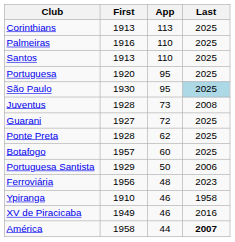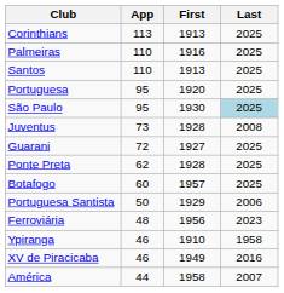 <table class="wikitable sortable">
 <tr>
 <th width=150px>Club</th>
+<th width=50px>App</th>
 <th width=70px>First</th>
-<th width=50px>App</th>
 <th width=70px>Last</th>
 </tr>
 <tr>
 <td><a href='#'>Corinthians</a></td>
+<td align=center>113</td>
 <td align=center>1913</td>
-<td align=center>113</td>
 <td align=center>2025</td>
 </tr>
 <tr>
 <td><a href='#'>Palmeiras</a></td>
+<td align=center>110</td>
 <td align=center>1916</td>
-<td align=center>110</td>
 <td align=center>2025</td>
 </tr>
 <tr>
 <td><a href='#'>Santos</a></td>
+<td align=center>110</td>
 <td align=center>1913</td>
-<td align=center>110</td>
 <td align=center>2025</td>
 </tr>
 <tr>
 <td><a href='#'>Portuguesa</a></td>
+<td align=center>95</td>
 <td align=center>1920</td>
-<td align=center>95</td>
 <td align=center>2025</td>
 </tr>
 <tr>
 <td><a href='#'>São Paulo</a></td>
+<td align=center>95</td>
 <td align=center>1930</td>
-<td align=center>95</td>
 <td align=center style="background: lightblue;">2025</td>
 </tr>
 <tr>
 <td><a href='#'>Juventus</a></td>
+<td align=center>73</td>
 <td align=center>1928</td>
-<td align=center>73</td>
 <td align=center>2008</td>
 </tr>
 <tr>
 <td><a href='#'>Guarani</a></td>
+<td align=center>72</td>
 <td align=center>1927</td>
-<td align=center>72</td>
 <td align=center>2025</td>
 </tr>
 <tr>
 <td><a href='#'>Ponte Preta</a></td>
+<td align=center>62</td>
 <td align=center>1928</td>
-<td align=center>62</td>
 <td align=center>2025</td>
 </tr>
 <tr>
 <td><a href='#'>Botafogo</a></td>
+<td align=center>60</td>
 <td align=center>1957</td>
-<td align=center>60</td>
 <td align=center>2025</td>
 </tr>
 <tr>
 <td><a href='#'>Portuguesa Santista</a></td>
+<td align=center>50</td>
 <td align=center>1929</td>
-<td align=center>50</td>
 <td align=center>2006</td>
 </tr>
 <tr>
 <td><a href='#'>Ferroviária</a></td>
+<td align=center>48</td>
 <td align=center>1956</td>
-<td align=center>48</td>
 <td align=center>2023</td>
 </tr>
 <tr>
 <td><a href='#'>Ypiranga</a></td>
+<td align=center>46</td>
 <td align=center>1910</td>
-<td align=center>46</td>
 <td align=center>1958</td>
 </tr>
 <tr>
 <td><a href='#'>XV de Piracicaba</a></td>
+<td align=center>46</td>
 <td align=center>1949</td>
-<td align=center>46</td>
 <td align=center>2016</td>
 </tr>
 <tr>
 <td><a href='#'>América</a></td>
+<td align=center>44</td>
 <td align=center>1958</td>
-<td align=center>44</td>
-<td align=center><strong>2007</strong></td>
+<td align=center>2007</td>
 </tr>
 </table>
